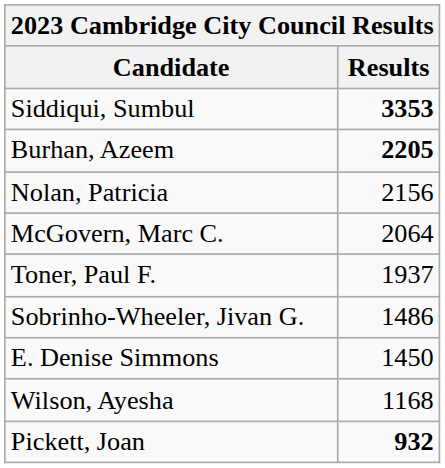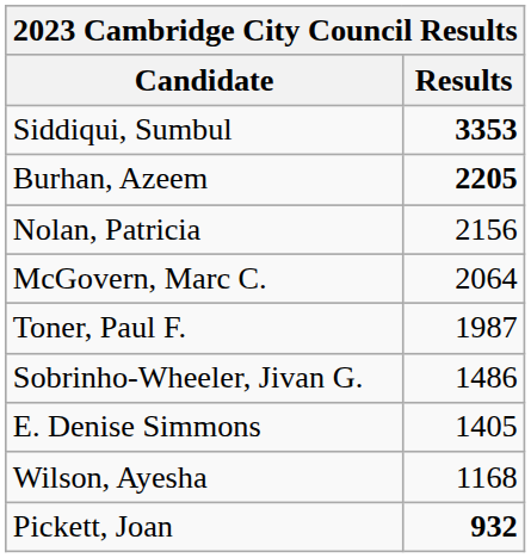 <table class=wikitable>
 <tr>
 <th colspan=5>2023 Cambridge City Council Results<br></th>
 </tr>
 <tr>
 <th colspan=1 rowspan=1>Candidate</th>
 <th colspan=2><strong>Results</strong></th>
 </tr>
 <tr>
 <td>Siddiqui, Sumbul</td>
 <td align="right"><strong>3353</strong></td>
 </tr>
 <tr>
 <td>Burhan, Azeem</td>
 <td align="right"><strong>2205</strong></td>
 </tr>
 <tr>
 <td>Nolan, Patricia</td>
 <td align="right">2156</td>
 </tr>
 <tr>
 <td>McGovern, Marc C.</td>
 <td align="right">2064</td>
 </tr>
 <tr>
 <td>Toner, Paul F.</td>
-<td align="right">1937</td>
+<td align="right">1987</td>
 </tr>
 <tr>
 <td>Sobrinho-Wheeler, Jivan G.</td>
 <td align="right">1486</td>
 </tr>
 <tr>
 <td>E. Denise Simmons</td>
-<td align="right">1450</td>
+<td align="right">1405</td>
 </tr>
 <tr>
 <td>Wilson, Ayesha</td>
 <td align="right">1168</td>
 </tr>
 <tr>
 <td>Pickett, Joan</td>
 <td align="right"><strong>932</strong></td>
 </tr>
 </table>
